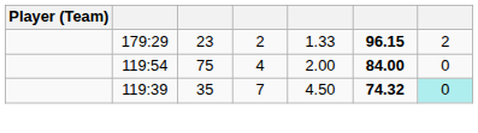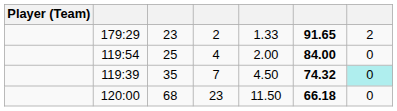 <table class="wikitable sortable" style="text-align:center;">
 <tr>
 <th>Player (Team)</th>
 <th width="60px"></th>
 <th width="50px"></th>
 <th width="50px"></th>
 <th width="60px"></th>
 <th width="60px"></th>
 <th width="50px"></th>
 </tr>
 <tr>
 <td align=left></td>
 <td>179:29</td>
 <td>23</td>
 <td>2</td>
 <td>1.33</td>
-<td><strong>96.15</strong></td>
+<td><strong>91.65</strong></td>
 <td>2</td>
 </tr>
 <tr>
 <td align=left></td>
 <td>119:54</td>
-<td>75</td>
+<td>25</td>
 <td>4</td>
 <td>2.00</td>
 <td><strong>84.00</strong></td>
 <td>0</td>
 </tr>
 <tr>
 <td align=left></td>
 <td>119:39</td>
 <td>35</td>
 <td>7</td>
 <td>4.50</td>
 <td><strong>74.32</strong></td>
 <td style="background: paleturquoise;">0</td>
 </tr>
+<tr>
+<td align=left></td>
+<td>120:00</td>
+<td>68</td>
+<td>23</td>
+<td>11.50</td>
+<td><strong>66.18</strong></td>
+<td>0</td>
+</tr>
 </table>
